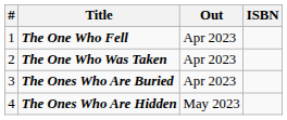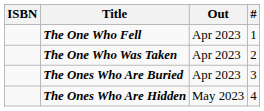 <table class="wikitable sortable">
 <tr>
-<th>#</th>
+<th class="unsortable">ISBN</th>
 <th>Title</th>
 <th>Out</th>
-<th class="unsortable">ISBN</th>
+<th>#</th>
 </tr>
 <tr>
-<td>1</td>
+<td></td>
 <td><strong><em>The One Who Fell</em></strong></td>
 <td>Apr 2023</td>
-<td></td>
+<td>1</td>
 </tr>
 <tr>
-<td>2</td>
+<td></td>
 <td><strong><em>The One Who Was Taken</em></strong></td>
 <td>Apr 2023</td>
-<td></td>
+<td>2</td>
 </tr>
 <tr>
-<td>3</td>
+<td></td>
 <td><strong><em>The Ones Who Are Buried</em></strong></td>
 <td>Apr 2023</td>
-<td></td>
+<td>3</td>
 </tr>
 <tr>
-<td>4</td>
+<td></td>
 <td><strong><em>The Ones Who Are Hidden</em></strong></td>
 <td>May 2023</td>
-<td></td>
+<td>4</td>
 </tr>
 </table>
